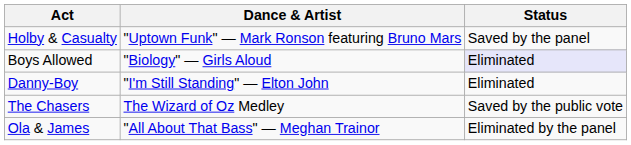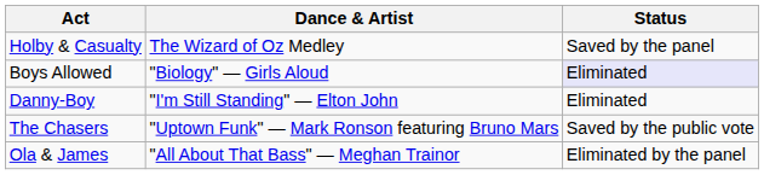 <table class="wikitable">
 <tr>
 <th>Act</th>
 <th>Dance & Artist</th>
 <th>Status</th>
 </tr>
 <tr>
 <td><a href='#'>Holby</a> &  <a href='#'>Casualty</a></td>
-<td>"<a href='#'>Uptown Funk</a>" — <a href='#'>Mark Ronson</a> featuring <a href='#'>Bruno Mars</a></td>
+<td><a href='#'>The Wizard of Oz</a> Medley</td>
 <td>Saved by the panel</td>
 </tr>
 <tr>
 <td>Boys Allowed</td>
 <td>"<a href='#'>Biology</a>" — <a href='#'>Girls Aloud</a></td>
 <td style="background: lavender;">Eliminated</td>
 </tr>
 <tr>
 <td><a href='#'>Danny-Boy</a></td>
 <td>"<a href='#'>I'm Still Standing</a>" — <a href='#'>Elton John</a></td>
 <td>Eliminated</td>
 </tr>
 <tr>
 <td><a href='#'>The Chasers</a></td>
-<td><a href='#'>The Wizard of Oz</a> Medley</td>
+<td>"<a href='#'>Uptown Funk</a>" — <a href='#'>Mark Ronson</a> featuring <a href='#'>Bruno Mars</a></td>
 <td>Saved by the public vote</td>
 </tr>
 <tr>
 <td><a href='#'>Ola</a> & <a href='#'>James</a></td>
 <td>"<a href='#'>All About That Bass</a>" — <a href='#'>Meghan Trainor</a></td>
 <td>Eliminated by the panel</td>
 </tr>
 </table>
